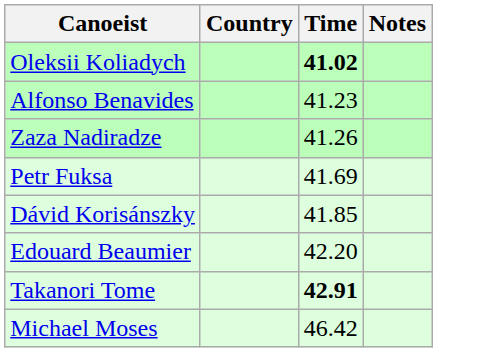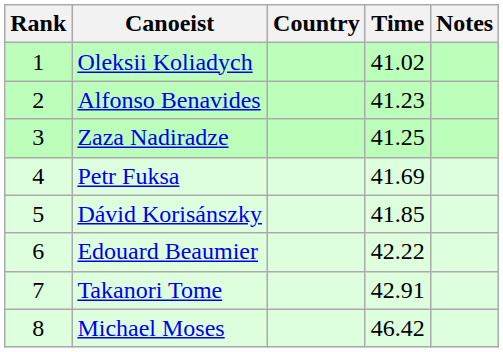 <table class="wikitable" style="text-align:center">
 <tr>
+<th>Rank</th>
 <th>Canoeist</th>
 <th>Country</th>
 <th>Time</th>
 <th>Notes</th>
 </tr>
 <tr bgcolor=bbffbb>
+<td>1</td>
 <td align="left"><a href='#'>Oleksii Koliadych</a></td>
 <td align="left"></td>
-<td><strong>41.02</strong></td>
+<td>41.02</td>
 <td></td>
 </tr>
 <tr bgcolor=bbffbb>
+<td>2</td>
 <td align="left"><a href='#'>Alfonso Benavides</a></td>
 <td align="left"></td>
 <td>41.23</td>
 <td></td>
 </tr>
 <tr bgcolor=bbffbb>
+<td>3</td>
 <td align="left"><a href='#'>Zaza Nadiradze</a></td>
 <td align="left"></td>
-<td>41.26</td>
+<td>41.25</td>
 <td></td>
 </tr>
 <tr bgcolor=ddffdd>
+<td>4</td>
 <td align="left"><a href='#'>Petr Fuksa</a></td>
 <td align="left"></td>
 <td>41.69</td>
 <td></td>
 </tr>
 <tr bgcolor=ddffdd>
+<td>5</td>
 <td align="left"><a href='#'>Dávid Korisánszky</a></td>
 <td align="left"></td>
 <td>41.85</td>
 <td></td>
 </tr>
 <tr bgcolor=ddffdd>
+<td>6</td>
 <td align="left"><a href='#'>Edouard Beaumier</a></td>
 <td align="left"></td>
-<td>42.20</td>
+<td>42.22</td>
 <td></td>
 </tr>
 <tr bgcolor=ddffdd>
+<td>7</td>
 <td align="left"><a href='#'>Takanori Tome</a></td>
 <td align="left"></td>
-<td><strong>42.91</strong></td>
+<td>42.91</td>
 <td></td>
 </tr>
 <tr bgcolor=ddffdd>
+<td>8</td>
 <td align="left"><a href='#'>Michael Moses</a></td>
 <td align="left"></td>
 <td>46.42</td>
 <td></td>
 </tr>
 </table>
